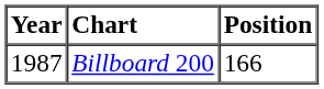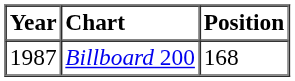 <table border=1 cellspacing=0 cellpadding=2>
 <tr>
 <th align="left">Year</th>
 <th align="left">Chart</th>
 <th align="left">Position</th>
 </tr>
 <tr>
 <td align="left">1987</td>
 <td align="left"><a href='#'><em>Billboard</em> 200</a></td>
-<td align="left">166</td>
+<td align="left">168</td>
 </tr>
 <tr>
 </tr>
 </table>
